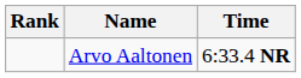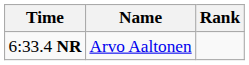 <table class="wikitable" style="text-align:center">
 <tr>
+<th>Time</th>
+<th>Name</th>
 <th>Rank</th>
-<th>Name</th>
-<th>Time</th>
 </tr>
 <tr>
+<td>6:33.4 <strong>NR</strong></td>
+<td align=left><a href='#'>Arvo Aaltonen</a></td>
 <td></td>
-<td align=left><a href='#'>Arvo Aaltonen</a></td>
-<td>6:33.4 <strong>NR</strong></td>
 </tr>
 </table>
